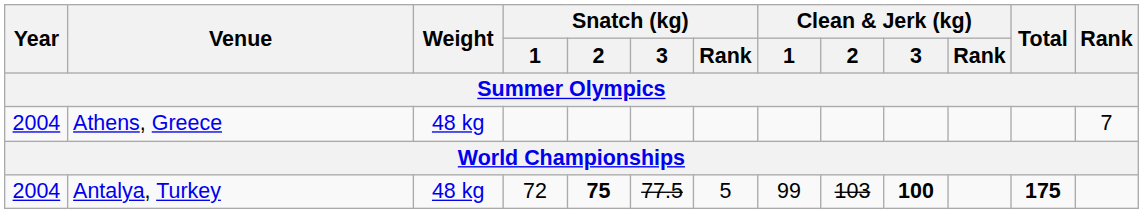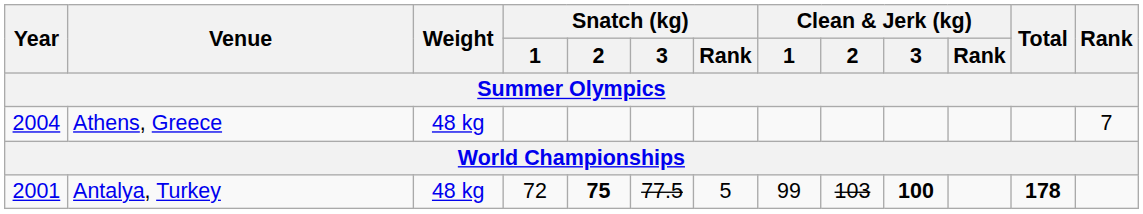 <table class = "wikitable" style="text-align:center;">
 <tr>
 <th rowspan=2 width=40>Year</th>
 <th rowspan=2 width=250>Venue</th>
 <th rowspan=2 width=60>Weight</th>
 <th colspan=4>Snatch (kg)</th>
 <th colspan=4>Clean & Jerk (kg)</th>
 <th rowspan=2 width=40>Total</th>
 <th rowspan=2 width=40>Rank</th>
 </tr>
 <tr>
 <th width=40>1</th>
 <th width=40>2</th>
 <th width=40>3</th>
 <th width=40>Rank</th>
 <th width=40>1</th>
 <th width=40>2</th>
 <th width=40>3</th>
 <th width=40>Rank</th>
 </tr>
 <tr>
 <th colspan=13><a href='#'>Summer Olympics</a></th>
 </tr>
 <tr>
 <td><a href='#'>2004</a></td>
 <td align=left> <a href='#'>Athens</a>, <a href='#'>Greece</a></td>
 <td><a href='#'>48 kg</a></td>
 <td></td>
 <td></td>
 <td></td>
 <td></td>
 <td></td>
 <td></td>
 <td></td>
 <td></td>
 <td></td>
 <td>7</td>
 </tr>
 <tr>
 <th colspan=13><a href='#'>World Championships</a></th>
 </tr>
 <tr>
-<td><a href='#'>2004</a></td>
+<td><a href='#'>2001</a></td>
 <td align=left> <a href='#'>Antalya</a>, <a href='#'>Turkey</a></td>
 <td><a href='#'>48 kg</a></td>
 <td>72</td>
 <td><strong>75</strong></td>
 <td><s>77.5</s></td>
 <td>5</td>
 <td>99</td>
 <td><s>103</s></td>
 <td><strong>100</strong></td>
 <td></td>
-<td><strong>175</strong></td>
+<td><strong>178</strong></td>
 <td></td>
 </tr>
 </table>
